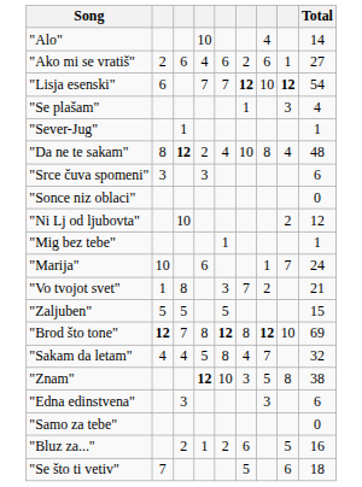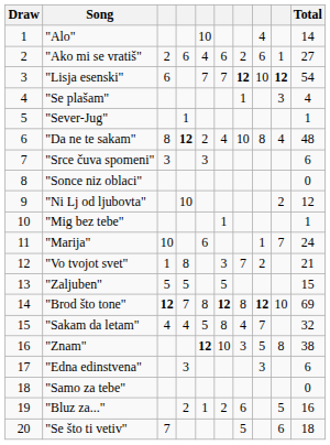 <table class="wikitable collapsible" style="margin: 1em auto 1em auto; text-align:center;">
 <tr>
+<th>Draw</th>
 <th>Song</th>
 <th></th>
 <th></th>
 <th></th>
 <th></th>
 <th></th>
 <th></th>
 <th></th>
 <th>Total</th>
 </tr>
 <tr>
+<td>1</td>
 <td align="left">"Alo"</td>
 <td></td>
 <td></td>
 <td>10</td>
 <td></td>
 <td></td>
 <td>4</td>
 <td></td>
 <td>14</td>
 </tr>
 <tr>
+<td>2</td>
 <td align="left">"Ako mi se vratiš"</td>
 <td>2</td>
 <td>6</td>
 <td>4</td>
 <td>6</td>
 <td>2</td>
 <td>6</td>
 <td>1</td>
 <td>27</td>
 </tr>
 <tr>
+<td>3</td>
 <td align="left">"Lisja esenski"</td>
 <td>6</td>
 <td></td>
 <td>7</td>
 <td>7</td>
 <td><strong>12</strong></td>
 <td>10</td>
 <td><strong>12</strong></td>
 <td>54</td>
 </tr>
 <tr>
+<td>4</td>
 <td align="left">"Se plašam"</td>
 <td></td>
 <td></td>
 <td></td>
 <td></td>
 <td>1</td>
 <td></td>
 <td>3</td>
 <td>4</td>
 </tr>
 <tr>
+<td>5</td>
 <td align="left">"Sever-Jug"</td>
 <td></td>
 <td>1</td>
 <td></td>
 <td></td>
 <td></td>
 <td></td>
 <td></td>
 <td>1</td>
 </tr>
 <tr>
+<td>6</td>
 <td align="left">"Da ne te sakam"</td>
 <td>8</td>
 <td><strong>12</strong></td>
 <td>2</td>
 <td>4</td>
 <td>10</td>
 <td>8</td>
 <td>4</td>
 <td>48</td>
 </tr>
 <tr>
+<td>7</td>
 <td align="left">"Srce čuva spomeni"</td>
 <td>3</td>
 <td></td>
 <td>3</td>
 <td></td>
 <td></td>
 <td></td>
 <td></td>
 <td>6</td>
 </tr>
 <tr>
+<td>8</td>
 <td align="left">"Sonce niz oblaci"</td>
 <td></td>
 <td></td>
 <td></td>
 <td></td>
 <td></td>
 <td></td>
 <td></td>
 <td>0</td>
 </tr>
 <tr>
+<td>9</td>
 <td align="left">"Ni Lj od ljubovta"</td>
 <td></td>
 <td>10</td>
 <td></td>
 <td></td>
 <td></td>
 <td></td>
 <td>2</td>
 <td>12</td>
 </tr>
 <tr>
+<td>10</td>
 <td align="left">"Mig bez tebe"</td>
 <td></td>
 <td></td>
 <td></td>
 <td>1</td>
 <td></td>
 <td></td>
 <td></td>
 <td>1</td>
 </tr>
 <tr>
+<td>11</td>
 <td align="left">"Marija"</td>
 <td>10</td>
 <td></td>
 <td>6</td>
 <td></td>
 <td></td>
 <td>1</td>
 <td>7</td>
 <td>24</td>
 </tr>
 <tr>
+<td>12</td>
 <td align="left">"Vo tvojot svet"</td>
 <td>1</td>
 <td>8</td>
 <td></td>
 <td>3</td>
 <td>7</td>
 <td>2</td>
 <td></td>
 <td>21</td>
 </tr>
 <tr>
+<td>13</td>
 <td align="left">"Zaljuben"</td>
 <td>5</td>
 <td>5</td>
 <td></td>
 <td>5</td>
 <td></td>
 <td></td>
 <td></td>
 <td>15</td>
 </tr>
 <tr>
+<td>14</td>
 <td align="left">"Brod što tone"</td>
 <td><strong>12</strong></td>
 <td>7</td>
 <td>8</td>
 <td><strong>12</strong></td>
 <td>8</td>
 <td><strong>12</strong></td>
 <td>10</td>
 <td>69</td>
 </tr>
 <tr>
+<td>15</td>
 <td align="left">"Sakam da letam"</td>
 <td>4</td>
 <td>4</td>
 <td>5</td>
 <td>8</td>
 <td>4</td>
 <td>7</td>
 <td></td>
 <td>32</td>
 </tr>
 <tr>
+<td>16</td>
 <td align="left">"Znam"</td>
 <td></td>
 <td></td>
 <td><strong>12</strong></td>
 <td>10</td>
 <td>3</td>
 <td>5</td>
 <td>8</td>
 <td>38</td>
 </tr>
 <tr>
+<td>17</td>
 <td align="left">"Edna edinstvena"</td>
 <td></td>
 <td>3</td>
 <td></td>
 <td></td>
 <td></td>
 <td>3</td>
 <td></td>
 <td>6</td>
 </tr>
 <tr>
+<td>18</td>
 <td align="left">"Samo za tebe"</td>
 <td></td>
 <td></td>
 <td></td>
 <td></td>
 <td></td>
 <td></td>
 <td></td>
 <td>0</td>
 </tr>
 <tr>
+<td>19</td>
 <td align="left">"Bluz za..."</td>
 <td></td>
 <td>2</td>
 <td>1</td>
 <td>2</td>
 <td>6</td>
 <td></td>
 <td>5</td>
 <td>16</td>
 </tr>
 <tr>
+<td>20</td>
 <td align="left">"Se što ti vetiv"</td>
 <td>7</td>
 <td></td>
 <td></td>
 <td></td>
 <td>5</td>
 <td></td>
 <td>6</td>
 <td>18</td>
 </tr>
 </table>
